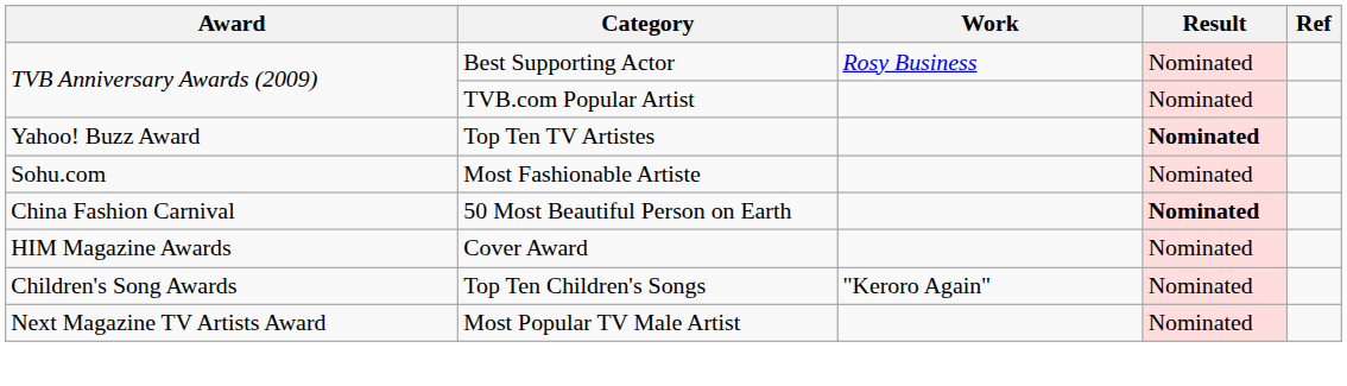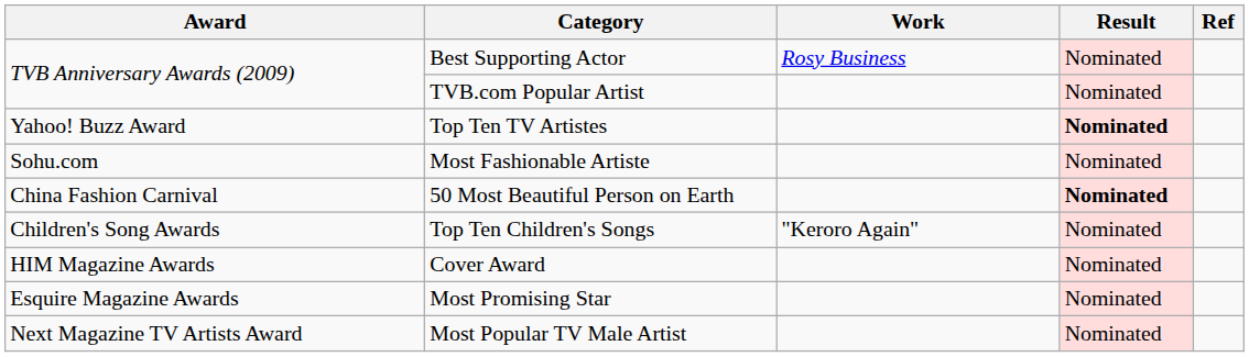 <table class="wikitable">
 <tr>
 <th width="300">Award</th>
 <th width="250">Category</th>
 <th width="200">Work</th>
 <th width="90">Result</th>
 <th width="30">Ref</th>
 </tr>
 <tr>
 <td rowspan="2"><em>TVB Anniversary Awards (2009)</em></td>
 <td>Best Supporting Actor</td>
 <td><em><a href='#'>Rosy Business</a></em></td>
 <td style="background: #ffdddd"><div>Nominated</div></td>
 <td align="center"></td>
 </tr>
 <tr>
 <td>TVB.com Popular Artist</td>
 <td></td>
 <td style="background: #ffdddd"><div>Nominated</div></td>
 <td align="center"></td>
 </tr>
 <tr>
 <td>Yahoo! Buzz Award</td>
 <td>Top Ten TV Artistes</td>
 <td></td>
 <td style="background: #ffdddd"><strong><div>Nominated</div></strong></td>
 <td align="center"></td>
 </tr>
 <tr>
 <td>Sohu.com</td>
 <td>Most Fashionable Artiste</td>
 <td></td>
 <td style="background: #ffdddd"><div>Nominated</div></td>
 <td align="center"></td>
 </tr>
 <tr>
 <td>China Fashion Carnival</td>
 <td>50 Most Beautiful Person on Earth</td>
 <td></td>
 <td style="background: #ffdddd"><strong><div>Nominated</div></strong></td>
 <td align="center"></td>
 </tr>
 <tr>
+<td>Children's Song Awards</td>
+<td>Top Ten Children's Songs</td>
+<td>"Keroro Again"</td>
+<td style="background: #ffdddd"><div>Nominated</div></td>
+<td align="center"></td>
+</tr>
+<tr>
 <td>HIM Magazine Awards</td>
 <td>Cover Award</td>
 <td></td>
 <td style="background: #ffdddd"><div>Nominated</div></td>
 <td align="center"></td>
 </tr>
 <tr>
-<td>Children's Song Awards</td>
-<td>Top Ten Children's Songs</td>
-<td>"Keroro Again"</td>
+<td>Esquire Magazine Awards</td>
+<td>Most Promising Star</td>
+<td></td>
 <td style="background: #ffdddd"><div>Nominated</div></td>
 <td align="center"></td>
 </tr>
 <tr>
 <td>Next Magazine TV Artists Award</td>
 <td>Most Popular TV Male Artist</td>
 <td></td>
 <td style="background: #ffdddd"><div>Nominated</div></td>
 <td align="center"></td>
 </tr>
 </table>
